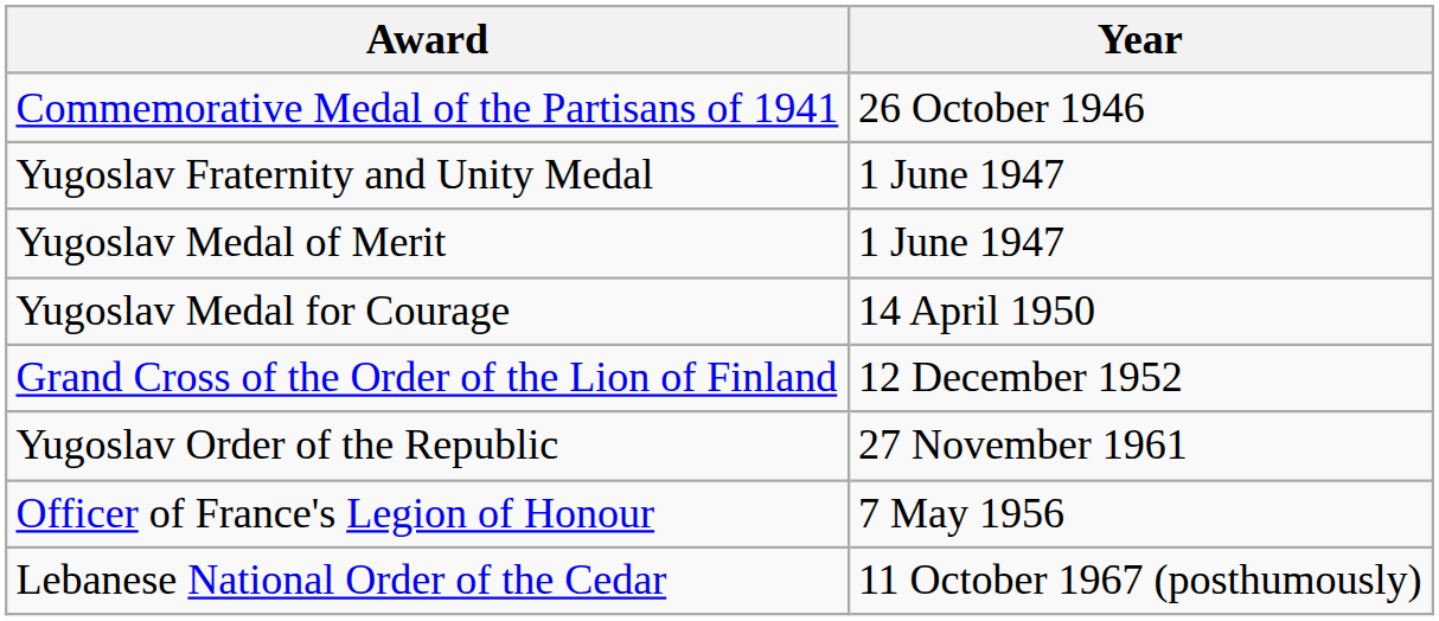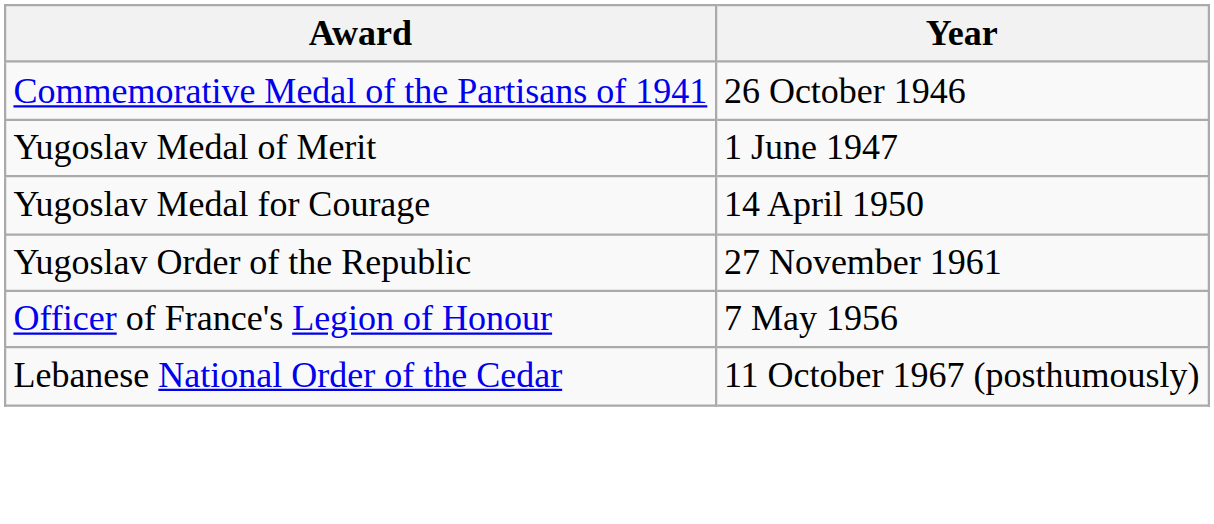 <table class="wikitable sortable static-row-numbers"|>
 <tr>
 <th>Award</th>
 <th>Year</th>
 </tr>
 <tr>
 <td><a href='#'>Commemorative Medal of the Partisans of 1941</a></td>
 <td>26 October 1946</td>
 </tr>
 <tr>
-<td>Yugoslav Fraternity and Unity Medal</td>
-<td>1 June 1947</td>
-</tr>
-<tr>
 <td>Yugoslav Medal of Merit</td>
 <td>1 June 1947</td>
 </tr>
 <tr>
 <td>Yugoslav Medal for Courage</td>
 <td>14 April 1950</td>
-</tr>
-<tr>
-<td><a href='#'>Grand Cross of the Order of the Lion of Finland</a></td>
-<td>12 December 1952</td>
 </tr>
 <tr>
 <td>Yugoslav Order of the Republic</td>
 <td>27 November 1961</td>
 </tr>
 <tr>
 <td><a href='#'>Officer</a> of France's <a href='#'>Legion of Honour</a></td>
 <td>7 May 1956</td>
 </tr>
 <tr>
 <td>Lebanese <a href='#'>National Order of the Cedar</a></td>
 <td>11 October 1967 (posthumously)</td>
 </tr>
 </table>
